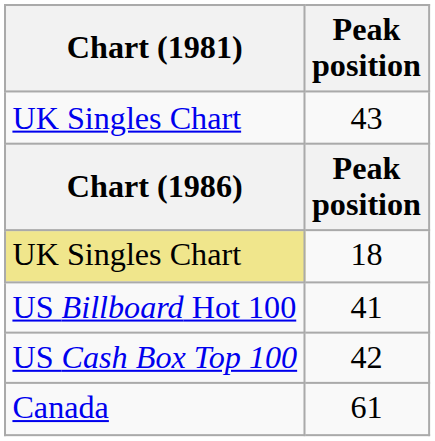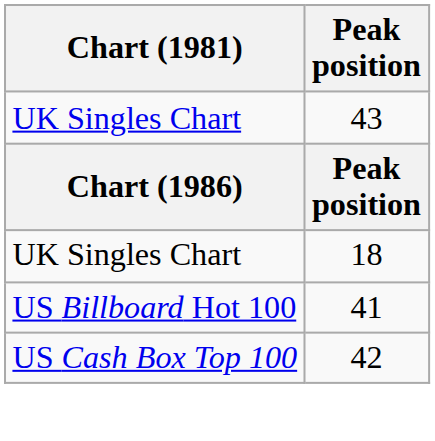 <table class="wikitable">
 <tr>
 <th>Chart (1981)</th>
 <th>Peak<br>position</th>
 </tr>
 <tr>
 <td align="left"><a href='#'>UK Singles Chart</a></td>
 <td align="center">43</td>
 </tr>
 <tr>
 <th>Chart (1986)</th>
 <th>Peak<br>position</th>
 </tr>
 <tr>
-<td align="left" style="background: khaki;">UK Singles Chart</td>
+<td align="left">UK Singles Chart</td>
 <td align="center">18</td>
 </tr>
 <tr>
 <td><a href='#'>US <em>Billboard</em> Hot 100</a></td>
 <td align="center">41</td>
 </tr>
 <tr>
 <td><a href='#'>US <em>Cash Box Top 100</em></a></td>
 <td align="center">42</td>
 </tr>
-<tr>
-<td><a href='#'>Canada</a></td>
-<td align="center">61</td>
-</tr>
 </table>
